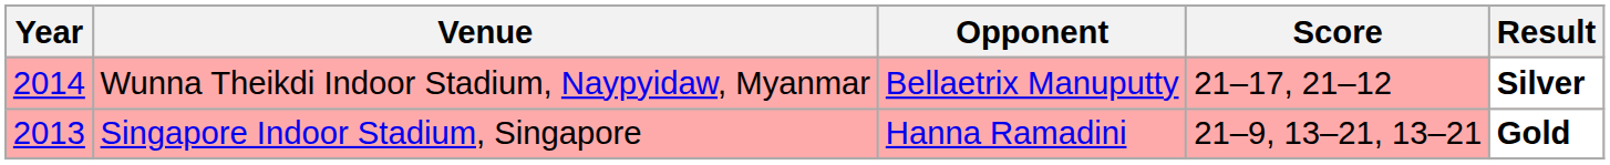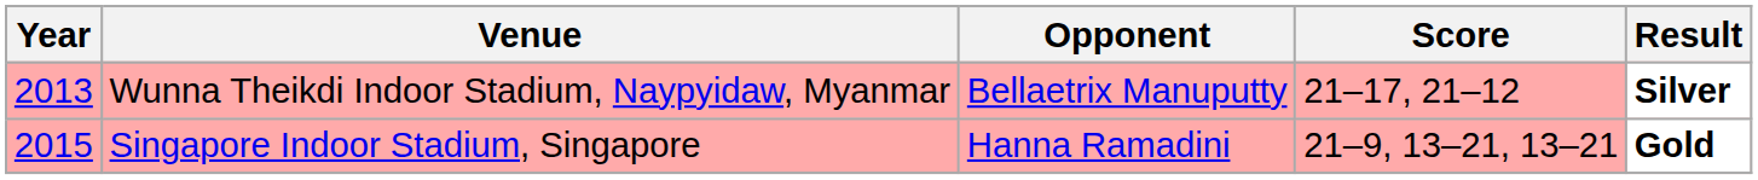 <table class="sortable wikitable" style="font-size: 90%">
 <tr>
 <th>Year</th>
 <th>Venue</th>
 <th>Opponent</th>
 <th>Score</th>
 <th>Result</th>
 </tr>
 <tr style="background:#FFAAAA">
-<td align="center"><a href='#'>2014</a></td>
+<td align="center"><a href='#'>2013</a></td>
 <td align="left">Wunna Theikdi Indoor Stadium, <a href='#'>Naypyidaw</a>, Myanmar</td>
 <td align="left"> <a href='#'>Bellaetrix Manuputty</a></td>
 <td align="left">21–17, 21–12</td>
 <td style="text-align:left; background:white"> <strong>Silver</strong></td>
 </tr>
 <tr style="background:#FFAAAA">
-<td align="center"><a href='#'>2013</a></td>
+<td align="center"><a href='#'>2015</a></td>
 <td align="left"><a href='#'>Singapore Indoor Stadium</a>, Singapore</td>
 <td align="left"> <a href='#'>Hanna Ramadini</a></td>
 <td align="left">21–9, 13–21, 13–21</td>
 <td style="text-align:left; background:white"> <strong>Gold</strong></td>
 </tr>
 </table>
